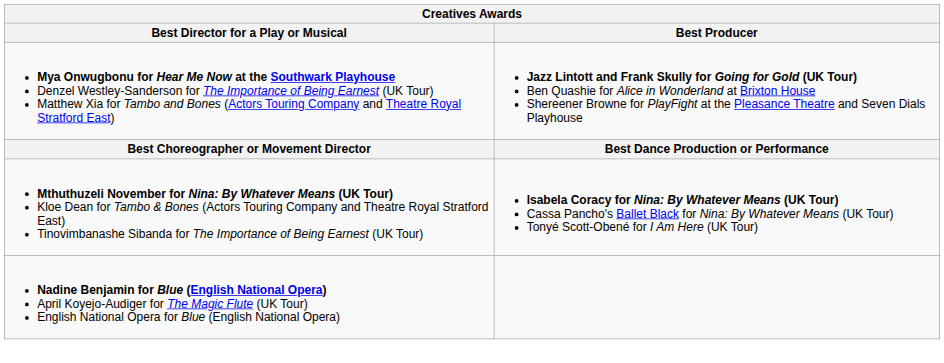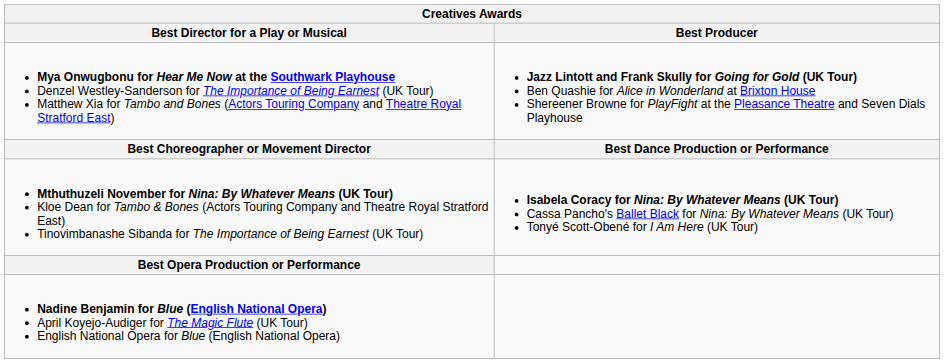 <table class="wikitable">
 <tr>
 <th colspan="2">Creatives Awards</th>
 </tr>
 <tr>
 <th>Best Director for a Play or Musical</th>
 <th>Best Producer</th>
 </tr>
 <tr>
 <td><br><ul><li><strong>Mya Onwugbonu for <em>Hear Me Now</em> at the <a href='#'>Southwark Playhouse</a></strong></li><li>Denzel Westley-Sanderson for <em><a href='#'>The Importance of Being Earnest</a></em> (UK Tour)</li><li>Matthew Xia for <em>Tambo and Bones</em> (<a href='#'>Actors Touring Company</a> and <a href='#'>Theatre Royal Stratford East</a>)</li></ul></td>
 <td><br><ul><li><strong>Jazz Lintott and Frank Skully for <em>Going for Gold</em> (UK Tour)</strong></li><li>Ben Quashie for <em>Alice in Wonderland</em> at <a href='#'>Brixton House</a></li><li>Shereener Browne for <em>PlayFight</em> at the <a href='#'>Pleasance Theatre</a> and Seven Dials Playhouse</li></ul></td>
 </tr>
 <tr>
 <th>Best Choreographer or Movement Director</th>
 <th>Best Dance Production or Performance</th>
 </tr>
 <tr>
 <td><br><ul><li><strong>Mthuthuzeli November for <em>Nina: By Whatever Means</em> (UK Tour)</strong></li><li>Kloe Dean for <em>Tambo & Bones</em> (Actors Touring Company and Theatre Royal Stratford East)</li><li>Tinovimbanashe Sibanda for <em>The Importance of Being Earnest</em> (UK Tour)</li></ul></td>
 <td><br><ul><li><strong>Isabela Coracy for <em>Nina: By Whatever Means</em> (UK Tour)</strong></li><li>Cassa Pancho's <a href='#'>Ballet Black</a> for <em>Nina: By Whatever Means</em> (UK Tour)</li><li>Tonyé Scott-Obené for <em>I Am Here</em> (UK Tour)</li></ul></td>
 </tr>
 <tr>
+<th>Best Opera Production or Performance</th>
+<td></td>
+</tr>
+<tr>
 <td><br><ul><li><strong>Nadine Benjamin for <em>Blue</em> (<a href='#'>English National Opera</a>)</strong></li><li>April Koyejo-Audiger for <em><a href='#'>The Magic Flute</a></em> (UK Tour)</li><li>English National Opera for <em>Blue</em> (English National Opera)</li></ul></td>
 </tr>
 </table>
